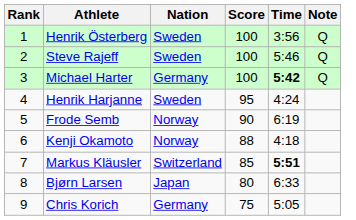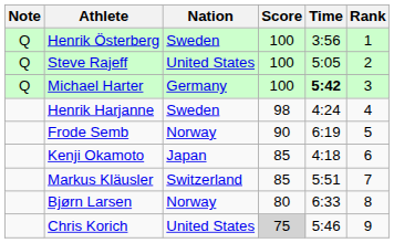 <table class="wikitable sortable" style="text-align:center">
 <tr>
-<th>Rank</th>
+<th>Note</th>
 <th>Athlete</th>
 <th>Nation</th>
 <th>Score</th>
 <th>Time</th>
-<th>Note</th>
+<th>Rank</th>
 </tr>
 <tr bgcolor=ccffcc>
-<td>1</td>
+<td>Q</td>
 <td align=left><a href='#'>Henrik Österberg</a></td>
 <td align=left> <a href='#'>Sweden</a></td>
 <td>100</td>
 <td>3:56</td>
-<td>Q</td>
+<td>1</td>
 </tr>
 <tr bgcolor=ccffcc>
+<td>Q</td>
+<td align=left><a href='#'>Steve Rajeff</a></td>
+<td align=left> <a href='#'>United States</a></td>
+<td>100</td>
+<td>5:05</td>
 <td>2</td>
-<td align=left><a href='#'>Steve Rajeff</a></td>
-<td align=left> <a href='#'>Sweden</a></td>
-<td>100</td>
-<td>5:46</td>
-<td>Q</td>
 </tr>
 <tr bgcolor=ccffcc>
-<td>3</td>
+<td>Q</td>
 <td align=left><a href='#'>Michael Harter</a></td>
 <td align=left> <a href='#'>Germany</a></td>
 <td>100</td>
 <td><strong>5:42</strong></td>
-<td>Q</td>
+<td>3</td>
 </tr>
 <tr>
-<td>4</td>
+<td></td>
 <td align=left><a href='#'>Henrik Harjanne</a></td>
 <td align=left> <a href='#'>Sweden</a></td>
-<td>95</td>
+<td>98</td>
 <td>4:24</td>
-<td></td>
+<td>4</td>
 </tr>
 <tr>
-<td>5</td>
+<td></td>
 <td align=left><a href='#'>Frode Semb</a></td>
 <td align=left> <a href='#'>Norway</a></td>
 <td>90</td>
 <td>6:19</td>
-<td></td>
+<td>5</td>
 </tr>
 <tr>
+<td></td>
+<td align=left><a href='#'>Kenji Okamoto</a></td>
+<td align=left> <a href='#'>Japan</a></td>
+<td>85</td>
+<td>4:18</td>
 <td>6</td>
-<td align=left><a href='#'>Kenji Okamoto</a></td>
-<td align=left> <a href='#'>Norway</a></td>
-<td>88</td>
-<td>4:18</td>
-<td></td>
 </tr>
 <tr>
-<td>7</td>
+<td></td>
 <td align=left><a href='#'>Markus Kläusler</a></td>
 <td align=left> <a href='#'>Switzerland</a></td>
 <td>85</td>
-<td><strong>5:51</strong></td>
-<td></td>
+<td>5:51</td>
+<td>7</td>
 </tr>
 <tr>
-<td>8</td>
+<td></td>
 <td align=left><a href='#'>Bjørn Larsen</a></td>
-<td align=left> <a href='#'>Japan</a></td>
+<td align=left> <a href='#'>Norway</a></td>
 <td>80</td>
 <td>6:33</td>
-<td></td>
+<td>8</td>
 </tr>
 <tr>
+<td></td>
+<td align=left><a href='#'>Chris Korich</a></td>
+<td align=left> <a href='#'>United States</a></td>
+<td style="background: lightgrey;">75</td>
+<td>5:46</td>
 <td>9</td>
-<td align=left><a href='#'>Chris Korich</a></td>
-<td align=left> <a href='#'>Germany</a></td>
-<td>75</td>
-<td>5:05</td>
-<td></td>
 </tr>
 </table>
